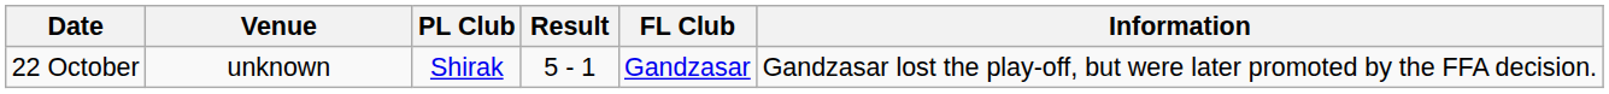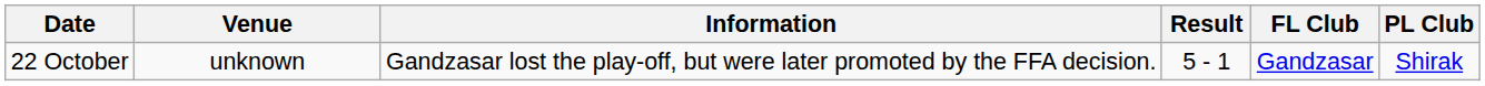 <table class="wikitable" style="font-size:95%; text-align:center;">
 <tr bgcolor="#efefef">
 <th>Date</th>
 <th width="150">Venue</th>
-<th>PL Club</th>
+<th>Information</th>
 <th width="50">Result</th>
 <th>FL Club</th>
-<th>Information</th>
+<th>PL Club</th>
 </tr>
 <tr>
 <td>22 October</td>
 <td>unknown</td>
-<td><a href='#'>Shirak</a></td>
+<td>Gandzasar lost the play-off, but were later promoted by the FFA decision.</td>
 <td align=center>5 - 1</td>
 <td><a href='#'>Gandzasar</a></td>
-<td>Gandzasar lost the play-off, but were later promoted by the FFA decision.</td>
+<td><a href='#'>Shirak</a></td>
 </tr>
 </table>
